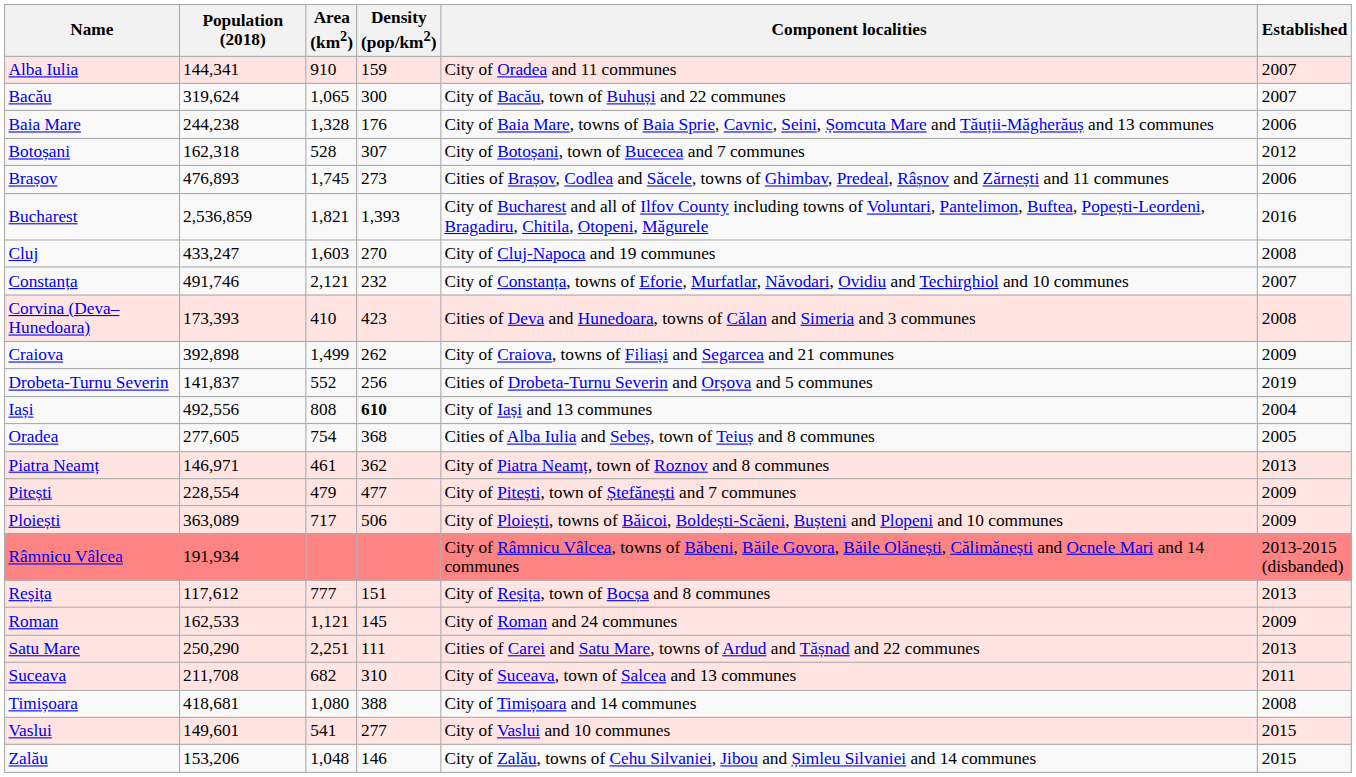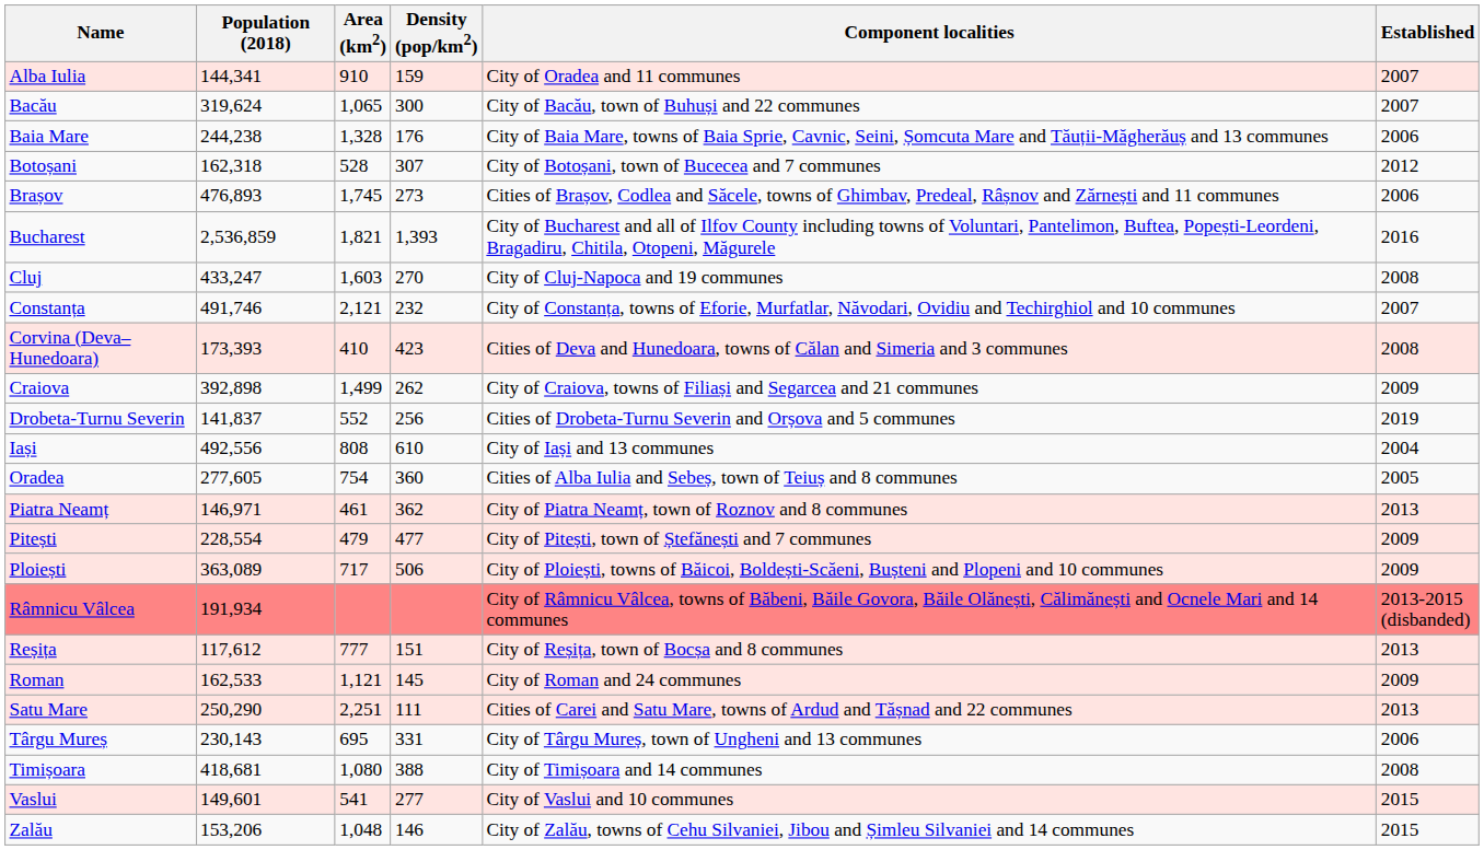 <table class="wikitable sortable">
 <tr>
 <th>Name</th>
 <th>Population (2018)</th>
 <th>Area <br>(km<sup>2</sup>)</th>
 <th>Density<br>(pop/km<sup>2</sup>)</th>
 <th>Component localities</th>
 <th>Established</th>
 </tr>
 <tr bgcolor="#FFE4E1">
 <td><a href='#'>Alba Iulia</a></td>
 <td>144,341</td>
 <td>910</td>
 <td>159</td>
 <td>City of <a href='#'>Oradea</a> and 11 communes</td>
 <td>2007</td>
 </tr>
 <tr>
 <td><a href='#'>Bacău</a></td>
 <td>319,624</td>
 <td>1,065 </td>
 <td>300</td>
 <td>City of <a href='#'>Bacău</a>, town of <a href='#'>Buhuși</a> and 22 communes</td>
 <td>2007</td>
 </tr>
 <tr>
 <td><a href='#'>Baia Mare</a></td>
 <td>244,238</td>
 <td>1,328 </td>
 <td>176</td>
 <td>City of <a href='#'>Baia Mare</a>, towns of <a href='#'>Baia Sprie</a>, <a href='#'>Cavnic</a>, <a href='#'>Seini</a>, <a href='#'>Șomcuta Mare</a> and <a href='#'>Tăuții-Măgherăuș</a> and 13 communes</td>
 <td>2006</td>
 </tr>
 <tr>
 <td><a href='#'>Botoșani</a></td>
 <td>162,318</td>
 <td>528</td>
 <td>307</td>
 <td>City of <a href='#'>Botoșani</a>, town of <a href='#'>Bucecea</a> and 7 communes</td>
 <td>2012</td>
 </tr>
 <tr>
 <td><a href='#'>Brașov</a></td>
 <td>476,893</td>
 <td>1,745 </td>
 <td>273</td>
 <td>Cities of <a href='#'>Brașov</a>, <a href='#'>Codlea</a> and <a href='#'>Săcele</a>, towns of <a href='#'>Ghimbav</a>, <a href='#'>Predeal</a>, <a href='#'>Râșnov</a> and <a href='#'>Zărnești</a> and 11 communes</td>
 <td>2006</td>
 </tr>
 <tr>
 <td><a href='#'>Bucharest</a></td>
 <td>2,536,859</td>
 <td>1,821 </td>
 <td>1,393</td>
 <td>City of <a href='#'>Bucharest</a> and all of <a href='#'>Ilfov County</a> including towns of <a href='#'>Voluntari</a>, <a href='#'>Pantelimon</a>, <a href='#'>Buftea</a>, <a href='#'>Popești-Leordeni</a>, <a href='#'>Bragadiru</a>, <a href='#'>Chitila</a>, <a href='#'>Otopeni</a>, <a href='#'>Măgurele</a></td>
 <td>2016</td>
 </tr>
 <tr>
 <td><a href='#'>Cluj</a></td>
 <td>433,247</td>
 <td>1,603 </td>
 <td>270</td>
 <td>City of <a href='#'>Cluj-Napoca</a> and 19 communes</td>
 <td>2008</td>
 </tr>
 <tr>
 <td><a href='#'>Constanța</a></td>
 <td>491,746</td>
 <td>2,121 </td>
 <td>232</td>
 <td>City of <a href='#'>Constanța</a>, towns of <a href='#'>Eforie</a>, <a href='#'>Murfatlar</a>, <a href='#'>Năvodari</a>, <a href='#'>Ovidiu</a> and <a href='#'>Techirghiol</a> and 10 communes</td>
 <td>2007</td>
 </tr>
 <tr bgcolor="#FFE4E1">
 <td><a href='#'>Corvina (Deva–Hunedoara)</a></td>
 <td>173,393</td>
 <td>410</td>
 <td>423</td>
 <td>Cities of <a href='#'>Deva</a> and <a href='#'>Hunedoara</a>, towns of <a href='#'>Călan</a> and <a href='#'>Simeria</a> and 3 communes</td>
 <td>2008</td>
 </tr>
 <tr>
 <td><a href='#'>Craiova</a></td>
 <td>392,898</td>
 <td>1,499 </td>
 <td>262</td>
 <td>City of <a href='#'>Craiova</a>, towns of <a href='#'>Filiași</a> and <a href='#'>Segarcea</a> and 21 communes</td>
 <td>2009</td>
 </tr>
 <tr>
 <td><a href='#'>Drobeta-Turnu Severin</a></td>
 <td>141,837</td>
 <td>552</td>
 <td>256</td>
 <td>Cities of <a href='#'>Drobeta-Turnu Severin</a> and <a href='#'>Orșova</a> and 5 communes</td>
 <td>2019</td>
 </tr>
 <tr>
 <td><a href='#'>Iași</a></td>
 <td>492,556</td>
 <td>808 </td>
-<td><strong>610</strong></td>
+<td>610</td>
 <td>City of <a href='#'>Iași</a> and 13 communes</td>
 <td>2004</td>
 </tr>
 <tr>
 <td><a href='#'>Oradea</a></td>
 <td>277,605</td>
 <td>754</td>
-<td>368</td>
+<td>360</td>
 <td>Cities of <a href='#'>Alba Iulia</a> and <a href='#'>Sebeș</a>, town of <a href='#'>Teiuș</a> and 8 communes</td>
 <td>2005</td>
 </tr>
 <tr bgcolor="#FFE4E1">
 <td><a href='#'>Piatra Neamț</a></td>
 <td>146,971</td>
 <td>461</td>
 <td>362</td>
 <td>City of <a href='#'>Piatra Neamț</a>, town of <a href='#'>Roznov</a> and 8 communes</td>
 <td>2013</td>
 </tr>
 <tr bgcolor="#FFE4E1">
 <td><a href='#'>Pitești</a></td>
 <td>228,554</td>
 <td>479</td>
 <td>477</td>
 <td>City of <a href='#'>Pitești</a>, town of <a href='#'>Ștefănești</a> and 7 communes</td>
 <td>2009</td>
 </tr>
 <tr bgcolor="#FFE4E1">
 <td><a href='#'>Ploiești</a></td>
 <td>363,089</td>
 <td>717</td>
 <td>506</td>
 <td>City of <a href='#'>Ploiești</a>, towns of <a href='#'>Băicoi</a>, <a href='#'>Boldești-Scăeni</a>, <a href='#'>Bușteni</a> and <a href='#'>Plopeni</a> and 10 communes</td>
 <td>2009</td>
 </tr>
 <tr bgcolor="#FE8484">
 <td><a href='#'>Râmnicu Vâlcea</a></td>
 <td>191,934</td>
 <td></td>
 <td></td>
 <td>City of <a href='#'>Râmnicu Vâlcea</a>, towns of <a href='#'>Băbeni</a>, <a href='#'>Băile Govora</a>, <a href='#'>Băile Olănești</a>, <a href='#'>Călimănești</a> and <a href='#'>Ocnele Mari</a> and 14 communes</td>
 <td>2013-2015<br>(disbanded)</td>
 </tr>
 <tr bgcolor="#FFE4E1">
 <td><a href='#'>Reșița</a></td>
 <td>117,612</td>
 <td>777</td>
 <td>151</td>
 <td>City of <a href='#'>Reșița</a>, town of <a href='#'>Bocșa</a> and 8 communes</td>
 <td>2013</td>
 </tr>
 <tr bgcolor="#FFE4E1">
 <td><a href='#'>Roman</a></td>
 <td>162,533</td>
 <td>1,121</td>
 <td>145</td>
 <td>City of <a href='#'>Roman</a> and 24 communes</td>
 <td>2009</td>
 </tr>
 <tr bgcolor="#FFE4E1">
 <td><a href='#'>Satu Mare</a></td>
 <td>250,290</td>
 <td>2,251</td>
 <td>111</td>
 <td>Cities of <a href='#'>Carei</a> and <a href='#'>Satu Mare</a>, towns of <a href='#'>Ardud</a> and <a href='#'>Tășnad</a> and 22 communes</td>
 <td>2013</td>
 </tr>
-<tr bgcolor="#FFE4E1">
-<td><a href='#'>Suceava</a></td>
-<td>211,708</td>
-<td>682</td>
-<td>310</td>
-<td>City of <a href='#'>Suceava</a>, town of <a href='#'>Salcea</a> and 13 communes</td>
-<td>2011</td>
+<tr>
+<td><a href='#'>Târgu Mureș</a></td>
+<td>230,143</td>
+<td>695</td>
+<td>331</td>
+<td>City of <a href='#'>Târgu Mureș</a>, town of <a href='#'>Ungheni</a> and 13 communes</td>
+<td>2006</td>
 </tr>
 <tr>
 <td><a href='#'>Timișoara</a></td>
 <td>418,681</td>
 <td>1,080 </td>
 <td>388</td>
 <td>City of <a href='#'>Timișoara</a> and 14 communes</td>
 <td>2008</td>
 </tr>
 <tr bgcolor="#FFE4E1">
 <td><a href='#'>Vaslui</a></td>
 <td>149,601</td>
 <td>541</td>
 <td>277</td>
 <td>City of <a href='#'>Vaslui</a> and 10 communes</td>
 <td>2015</td>
 </tr>
 <tr>
 <td><a href='#'>Zalău</a></td>
 <td>153,206</td>
 <td>1,048</td>
 <td>146</td>
 <td>City of <a href='#'>Zalău</a>, towns of <a href='#'>Cehu Silvaniei</a>, <a href='#'>Jibou</a> and <a href='#'>Șimleu Silvaniei</a> and 14 communes</td>
 <td>2015</td>
 </tr>
 </table>
